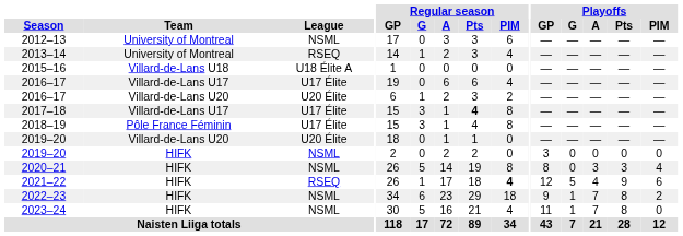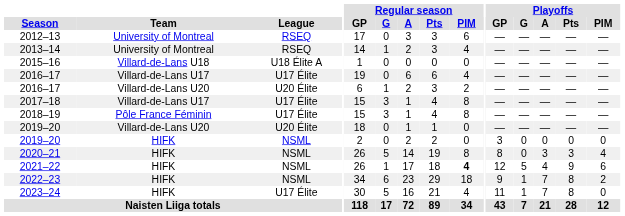 <table border="0" cellpadding="1" cellspacing="0" style="text-align:center; width:75%;">
 <tr bgcolor="#e0e0e0">
 <th colspan="3" bgcolor="#ffffff"></th>
 <th rowspan="94" bgcolor="#ffffff"></th>
 <th colspan="5"><a href='#'>Regular season</a></th>
 <th rowspan="94" bgcolor="#ffffff"></th>
 <th colspan="5"><a href='#'>Playoffs</a></th>
 </tr>
 <tr bgcolor="#e0e0e0">
 <th><a href='#'>Season</a></th>
 <th>Team</th>
 <th>League</th>
 <th>GP</th>
 <th><a href='#'>G</a></th>
 <th><a href='#'>A</a></th>
 <th><a href='#'>Pts</a></th>
 <th><a href='#'>PIM</a></th>
 <th>GP</th>
 <th>G</th>
 <th>A</th>
 <th>Pts</th>
 <th>PIM</th>
 </tr>
 <tr>
 <td>2012–13</td>
 <td><a href='#'>University of Montreal</a></td>
-<td>NSML</td>
+<td><a href='#'>RSEQ</a></td>
 <td>17</td>
 <td>0</td>
 <td>3</td>
 <td>3</td>
 <td>6</td>
 <td>—</td>
 <td>—</td>
 <td>—</td>
 <td>—</td>
 <td>—</td>
 </tr>
 <tr bgcolor="f0f0f0">
 <td>2013–14</td>
 <td>University of Montreal</td>
 <td>RSEQ</td>
 <td>14</td>
 <td>1</td>
 <td>2</td>
 <td>3</td>
 <td>4</td>
 <td>—</td>
 <td>—</td>
 <td>—</td>
 <td>—</td>
 <td>—</td>
 </tr>
 <tr>
 <td>2015–16</td>
 <td><a href='#'>Villard-de-Lans</a> U18</td>
 <td>U18 Élite A</td>
 <td>1</td>
 <td>0</td>
 <td>0</td>
 <td>0</td>
 <td>0</td>
 <td>—</td>
 <td>—</td>
 <td>—</td>
 <td>—</td>
 <td>—</td>
 </tr>
 <tr bgcolor="f0f0f0">
 <td>2016–17</td>
 <td>Villard-de-Lans U17</td>
 <td>U17 Élite</td>
 <td>19</td>
 <td>0</td>
 <td>6</td>
 <td>6</td>
 <td>4</td>
 <td>—</td>
 <td>—</td>
 <td>—</td>
 <td>—</td>
 <td>—</td>
 </tr>
 <tr>
 <td>2016–17</td>
 <td>Villard-de-Lans U20</td>
 <td>U20 Élite</td>
 <td>6</td>
 <td>1</td>
 <td>2</td>
 <td>3</td>
 <td>2</td>
 <td>—</td>
 <td>—</td>
 <td>—</td>
 <td>—</td>
 <td>—</td>
 </tr>
 <tr bgcolor="f0f0f0">
 <td>2017–18</td>
 <td>Villard-de-Lans U17</td>
 <td>U17 Élite</td>
 <td>15</td>
 <td>3</td>
 <td>1</td>
-<td><strong>4</strong></td>
+<td>4</td>
 <td>8</td>
 <td>—</td>
 <td>—</td>
 <td>—</td>
 <td>—</td>
 <td>—</td>
 </tr>
 <tr>
 <td>2018–19</td>
 <td><a href='#'>Pôle France Féminin</a></td>
 <td>U17 Élite</td>
 <td>15</td>
 <td>3</td>
 <td>1</td>
 <td>4</td>
 <td>8</td>
 <td>—</td>
 <td>—</td>
 <td>—</td>
 <td>—</td>
 <td>—</td>
 </tr>
 <tr bgcolor="f0f0f0">
 <td>2019–20</td>
 <td>Villard-de-Lans U20</td>
 <td>U20 Élite</td>
 <td>18</td>
 <td>0</td>
 <td>1</td>
 <td>1</td>
 <td>0</td>
 <td>—</td>
 <td>—</td>
 <td>—</td>
 <td>—</td>
 <td>—</td>
 </tr>
 <tr>
 <td><a href='#'>2019–20</a></td>
 <td><a href='#'>HIFK</a></td>
 <td><a href='#'>NSML</a></td>
 <td>2</td>
 <td>0</td>
 <td>2</td>
 <td>2</td>
 <td>0</td>
 <td>3</td>
 <td>0</td>
 <td>0</td>
 <td>0</td>
 <td>0</td>
 </tr>
 <tr bgcolor="f0f0f0">
 <td><a href='#'>2020–21</a></td>
 <td>HIFK</td>
 <td>NSML</td>
 <td>26</td>
 <td>5</td>
 <td>14</td>
 <td>19</td>
 <td>8</td>
 <td>8</td>
 <td>0</td>
 <td>3</td>
 <td>3</td>
 <td>4</td>
 </tr>
 <tr>
 <td><a href='#'>2021–22</a></td>
 <td>HIFK</td>
-<td><a href='#'>RSEQ</a></td>
+<td>NSML</td>
 <td>26</td>
 <td>1</td>
 <td>17</td>
 <td>18</td>
 <td><strong>4</strong></td>
 <td>12</td>
 <td>5</td>
 <td>4</td>
 <td>9</td>
 <td>6</td>
 </tr>
 <tr bgcolor="f0f0f0">
 <td><a href='#'>2022–23</a></td>
 <td>HIFK</td>
 <td>NSML</td>
 <td>34</td>
 <td>6</td>
 <td>23</td>
 <td>29</td>
 <td>18</td>
 <td>9</td>
 <td>1</td>
 <td>7</td>
 <td>8</td>
 <td>2</td>
 </tr>
 <tr>
 <td><a href='#'>2023–24</a></td>
 <td>HIFK</td>
-<td>NSML</td>
+<td>U17 Élite</td>
 <td>30</td>
 <td>5</td>
 <td>16</td>
 <td>21</td>
 <td>4</td>
 <td>11</td>
 <td>1</td>
 <td>7</td>
 <td>8</td>
 <td>0</td>
 </tr>
 <tr bgcolor="#e0e0e0">
 <th colspan="3">Naisten Liiga totals</th>
 <th>118</th>
 <th>17</th>
 <th>72</th>
 <th>89</th>
 <th>34</th>
 <th>43</th>
 <th>7</th>
 <th>21</th>
 <th>28</th>
 <th>12</th>
 </tr>
 </table>
